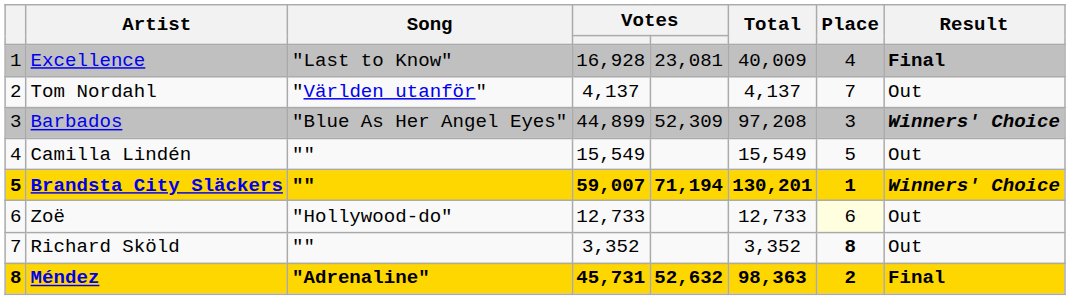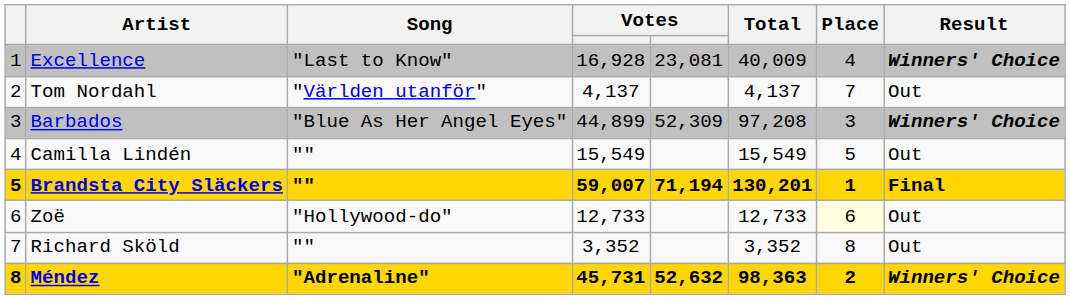 <table class="sortable wikitable" style="margin: 1em auto 1em auto; text-align:center;">
 <tr>
 <th rowspan="2"></th>
 <th rowspan="2">Artist</th>
 <th rowspan="2">Song</th>
 <th colspan="2">Votes</th>
 <th rowspan="2">Total</th>
 <th rowspan="2">Place</th>
 <th rowspan="2" class="unsortable">Result</th>
 </tr>
 <tr>
 <th></th>
 <th></th>
 </tr>
 <tr style="background:silver;">
 <td>1</td>
 <td align="left"><a href='#'>Excellence</a></td>
 <td align="left">"Last to Know"</td>
 <td>16,928</td>
 <td>23,081</td>
 <td>40,009</td>
 <td>4</td>
-<td align="left"><strong>Final</strong></td>
+<td align="left"><strong><em>Winners' Choice</em></strong></td>
 </tr>
 <tr>
 <td>2</td>
 <td align="left">Tom Nordahl</td>
 <td align="left">"<a href='#'><span>Världen utanför</span></a>"</td>
 <td>4,137</td>
 <td></td>
 <td>4,137</td>
 <td>7</td>
 <td align="left">Out</td>
 </tr>
 <tr style="background:silver;">
 <td>3</td>
 <td align="left"><a href='#'>Barbados</a></td>
 <td align="left">"Blue As Her Angel Eyes"</td>
 <td>44,899</td>
 <td>52,309</td>
 <td>97,208</td>
 <td>3</td>
 <td align="left"><strong><em>Winners' Choice</em></strong></td>
 </tr>
 <tr>
 <td>4</td>
 <td align="left">Camilla Lindén</td>
 <td align="left">""</td>
 <td>15,549</td>
 <td></td>
 <td>15,549</td>
 <td>5</td>
 <td align="left">Out</td>
 </tr>
 <tr style="background:gold;">
 <td><strong>5</strong></td>
 <td align="left"><strong><a href='#'>Brandsta City Släckers</a></strong></td>
 <td align="left"><strong>""</strong></td>
 <td><strong>59,007</strong></td>
 <td><strong>71,194</strong></td>
 <td><strong>130,201</strong></td>
 <td><strong>1</strong></td>
-<td align="left"><strong><em>Winners' Choice</em></strong></td>
+<td align="left"><strong>Final</strong></td>
 </tr>
 <tr>
 <td>6</td>
 <td align="left">Zoë</td>
 <td align="left">"Hollywood-do"</td>
 <td>12,733</td>
 <td></td>
 <td>12,733</td>
 <td style="background: lightyellow;">6</td>
 <td align="left">Out</td>
 </tr>
 <tr>
 <td>7</td>
 <td align="left">Richard Sköld</td>
 <td align="left">""</td>
 <td>3,352</td>
 <td></td>
 <td>3,352</td>
-<td><strong>8</strong></td>
+<td>8</td>
 <td align="left">Out</td>
 </tr>
 <tr style="background:gold;">
 <td><strong>8</strong></td>
 <td align="left"><strong><a href='#'>Méndez</a></strong></td>
 <td align="left"><strong>"Adrenaline"</strong></td>
 <td><strong>45,731</strong></td>
 <td><strong>52,632</strong></td>
 <td><strong>98,363</strong></td>
 <td><strong>2</strong></td>
-<td align="left"><strong>Final</strong></td>
+<td align="left"><strong><em>Winners' Choice</em></strong></td>
 </tr>
 </table>
